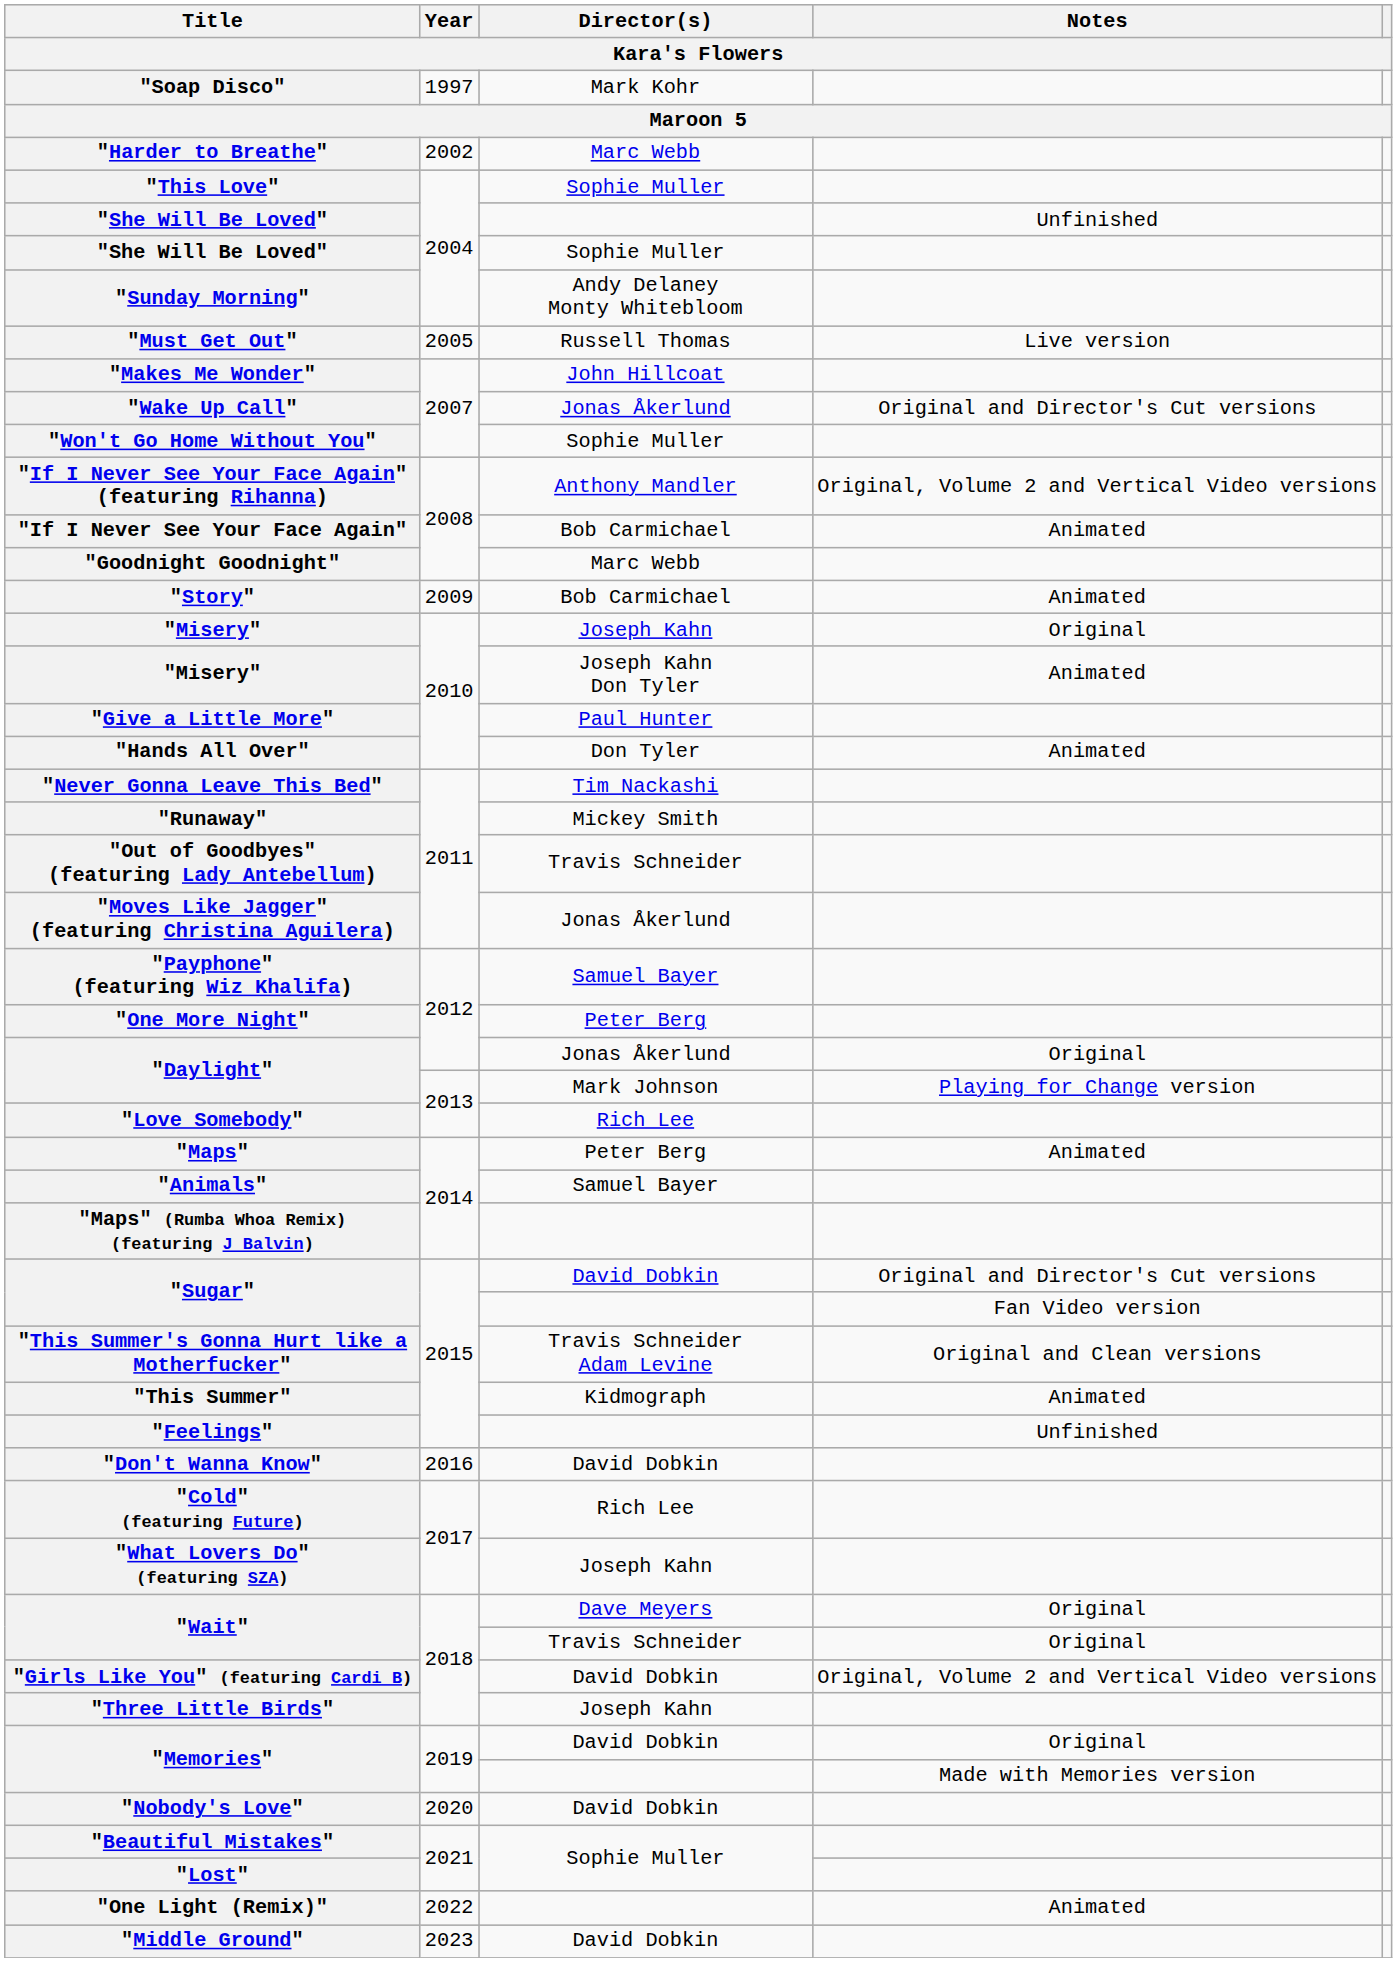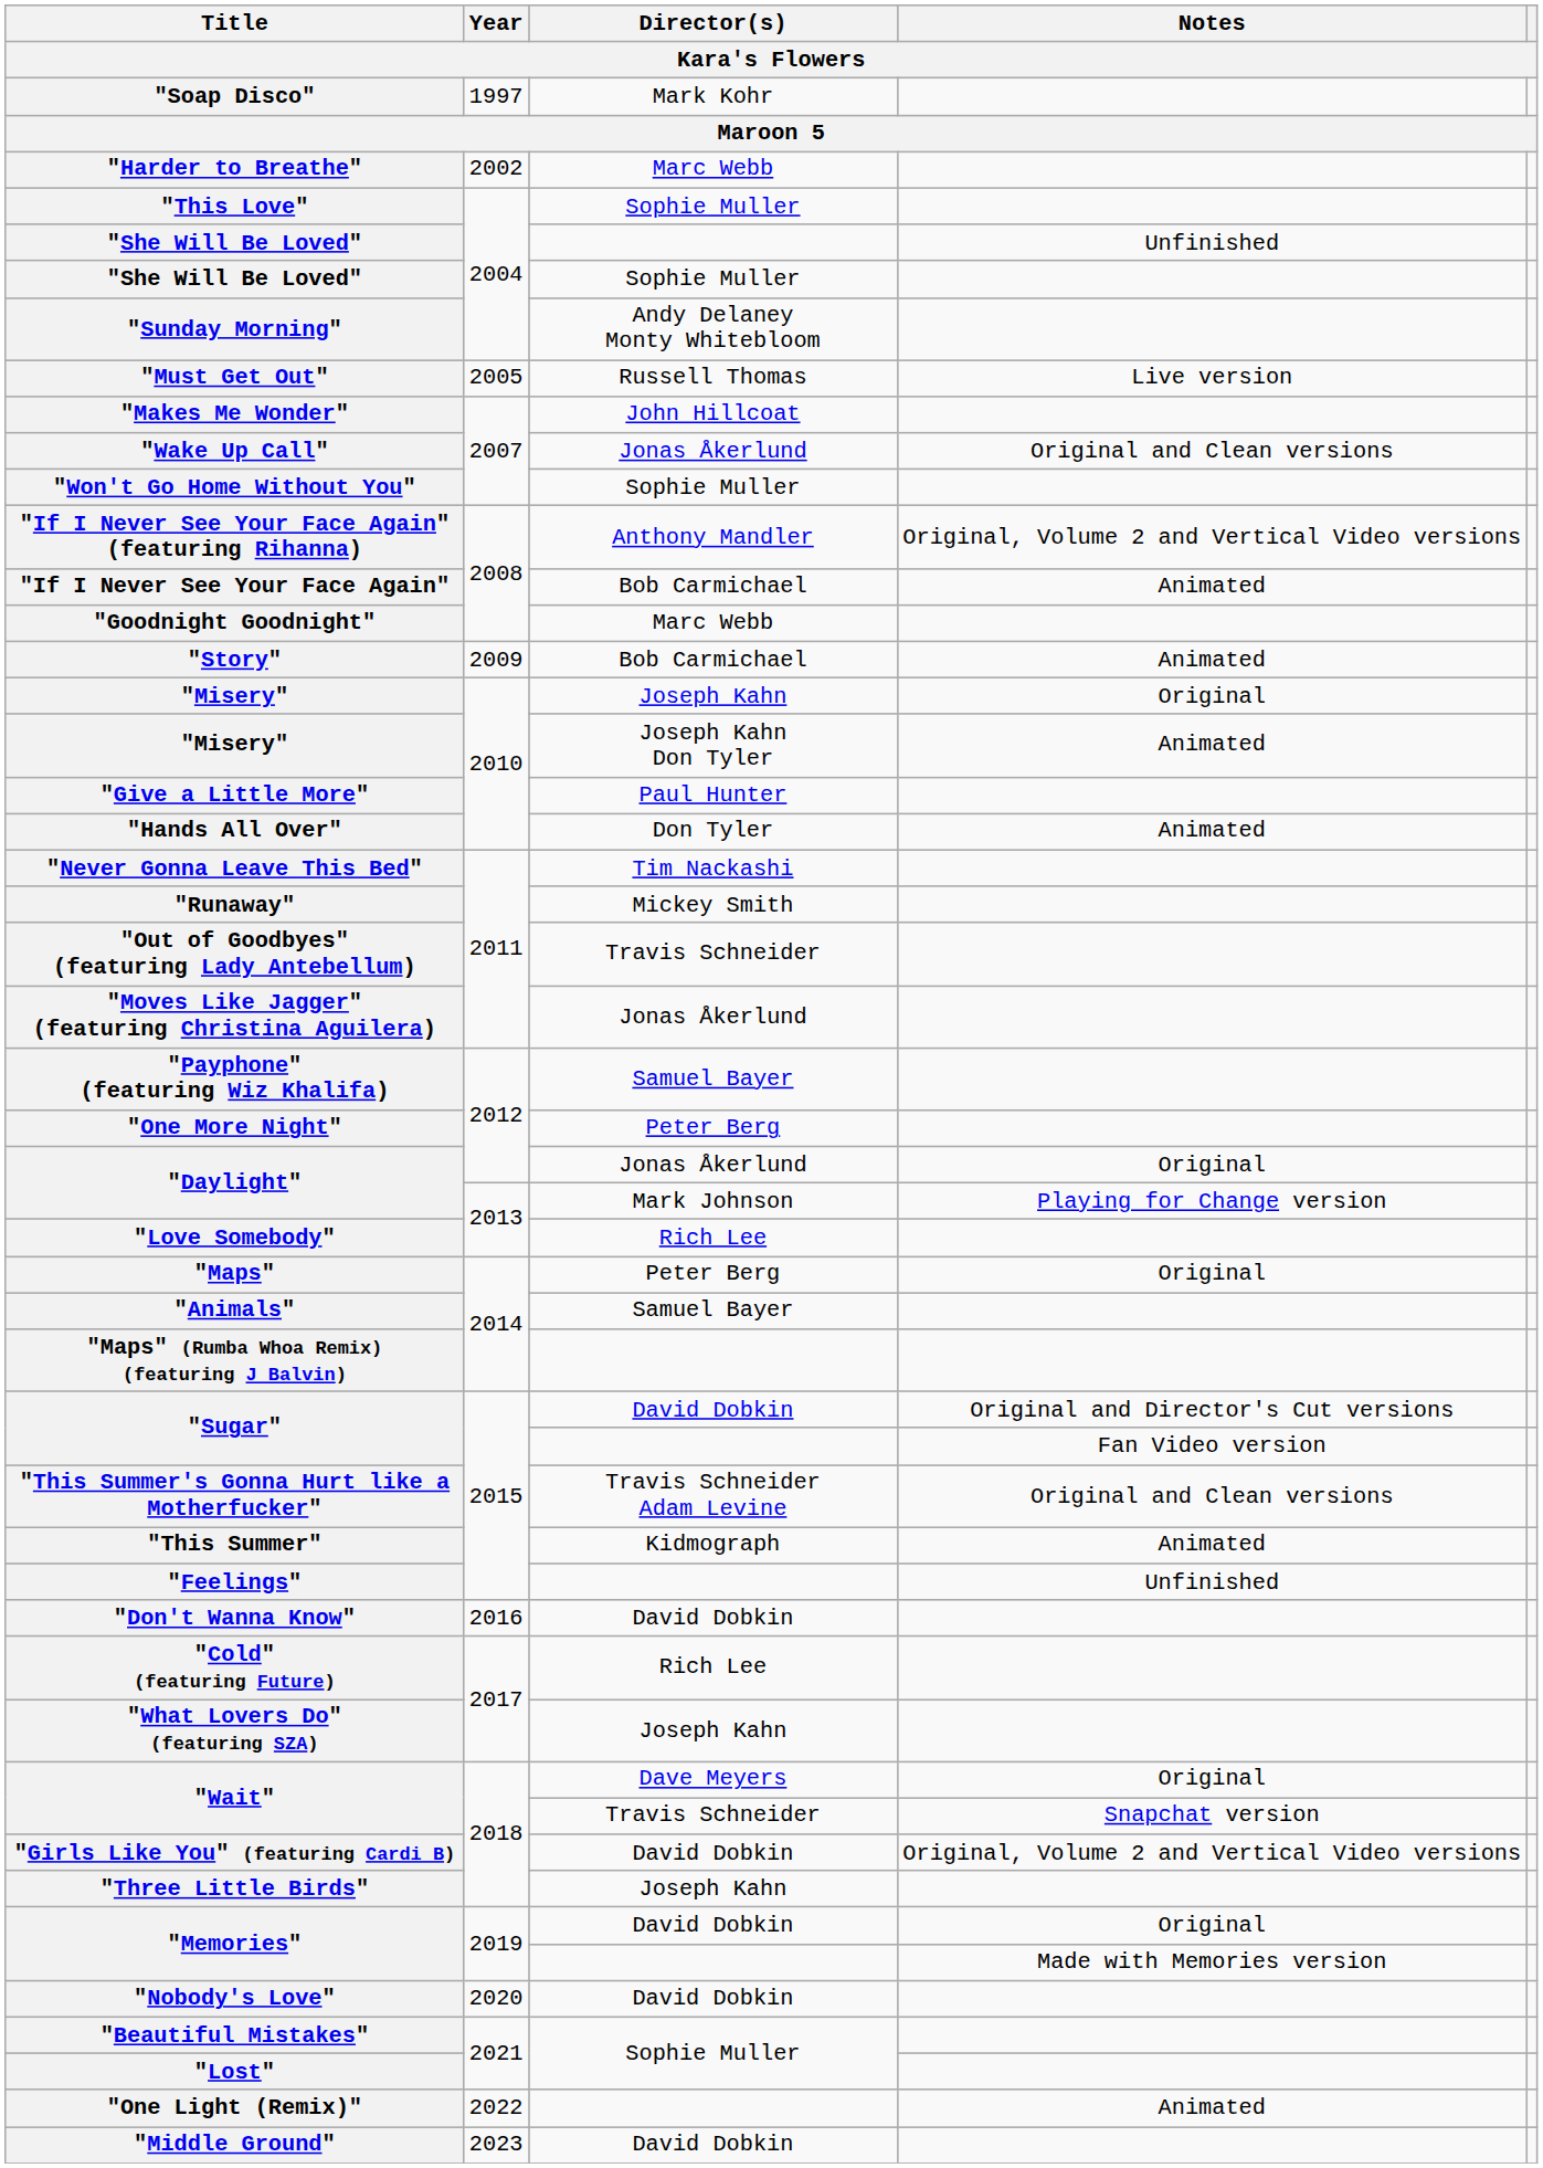 <table class="wikitable plainrowheaders" style="text-align:center;">
 <tr>
 <th scope="col" style="width:20em;">Title</th>
 <th scope="col">Year</th>
 <th scope="col" style="width:16em;">Director(s)</th>
 <th scope="col">Notes</th>
 <th scope="col"></th>
 </tr>
 <tr>
 <th scope="col" colspan="5">Kara's Flowers</th>
 </tr>
 <tr>
 <th scope="row">"Soap Disco"</th>
 <td>1997</td>
 <td>Mark Kohr</td>
 <td></td>
 <td></td>
 </tr>
 <tr>
 <th scope="col" colspan="5">Maroon 5</th>
 </tr>
 <tr>
 <th scope="row">"<a href='#'>Harder to Breathe</a>"</th>
 <td>2002</td>
 <td><a href='#'>Marc Webb</a></td>
 <td></td>
 <td></td>
 </tr>
 <tr>
 <th scope="row">"<a href='#'>This Love</a>"</th>
 <td rowspan="4">2004</td>
 <td><a href='#'>Sophie Muller</a></td>
 <td></td>
 <td></td>
 </tr>
 <tr>
 <th scope="row">"<a href='#'>She Will Be Loved</a>" </th>
 <td></td>
 <td>Unfinished</td>
 <td></td>
 </tr>
 <tr>
 <th scope="row">"She Will Be Loved" </th>
 <td>Sophie Muller</td>
 <td></td>
 <td></td>
 </tr>
 <tr>
 <th scope="row">"<a href='#'>Sunday Morning</a>"</th>
 <td>Andy Delaney<br>Monty Whitebloom</td>
 <td></td>
 <td></td>
 </tr>
 <tr>
 <th scope="row">"<a href='#'>Must Get Out</a>"</th>
 <td>2005</td>
 <td>Russell Thomas</td>
 <td>Live version</td>
 <td></td>
 </tr>
 <tr>
 <th scope="row">"<a href='#'>Makes Me Wonder</a>"</th>
 <td rowspan="3">2007</td>
 <td><a href='#'>John Hillcoat</a></td>
 <td></td>
 <td></td>
 </tr>
 <tr>
 <th scope="row">"<a href='#'>Wake Up Call</a>"</th>
 <td><a href='#'>Jonas Åkerlund</a></td>
-<td>Original and Director's Cut versions</td>
+<td>Original and Clean versions</td>
 <td></td>
 </tr>
 <tr>
 <th scope="row">"<a href='#'>Won't Go Home Without You</a>"</th>
 <td>Sophie Muller</td>
 <td></td>
 <td></td>
 </tr>
 <tr>
 <th scope="row">"<a href='#'>If I Never See Your Face Again</a>" <br><span>(featuring <a href='#'>Rihanna</a>)</span></th>
 <td rowspan="3">2008</td>
 <td><a href='#'>Anthony Mandler</a></td>
 <td>Original, Volume 2 and Vertical Video versions</td>
 <td></td>
 </tr>
 <tr>
 <th scope="row">"If I Never See Your Face Again" </th>
 <td>Bob Carmichael</td>
 <td>Animated</td>
 <td></td>
 </tr>
 <tr>
 <th scope="row">"Goodnight Goodnight"</th>
 <td>Marc Webb</td>
 <td></td>
 <td></td>
 </tr>
 <tr>
 <th scope="row">"<a href='#'>Story</a>"</th>
 <td>2009</td>
 <td>Bob Carmichael</td>
 <td>Animated</td>
 <td></td>
 </tr>
 <tr>
 <th scope="row">"<a href='#'>Misery</a>"</th>
 <td rowspan="4">2010</td>
 <td><a href='#'>Joseph Kahn</a></td>
 <td>Original</td>
 <td></td>
 </tr>
 <tr>
 <th scope="row">"Misery" </th>
 <td>Joseph Kahn<br>Don Tyler</td>
 <td>Animated</td>
 <td></td>
 </tr>
 <tr>
 <th scope="row">"<a href='#'>Give a Little More</a>"</th>
 <td><a href='#'>Paul Hunter</a></td>
 <td></td>
 <td></td>
 </tr>
 <tr>
 <th scope="row">"Hands All Over"</th>
 <td>Don Tyler</td>
 <td>Animated</td>
 <td></td>
 </tr>
 <tr>
 <th scope="row">"<a href='#'>Never Gonna Leave This Bed</a>"</th>
 <td rowspan="4">2011</td>
 <td><a href='#'>Tim Nackashi</a></td>
 <td></td>
 <td></td>
 </tr>
 <tr>
 <th scope="row">"Runaway"</th>
 <td>Mickey Smith</td>
 <td></td>
 <td></td>
 </tr>
 <tr>
 <th scope="row">"Out of Goodbyes"<br><span>(featuring <a href='#'>Lady Antebellum</a>)</span></th>
 <td>Travis Schneider</td>
 <td></td>
 <td></td>
 </tr>
 <tr>
 <th scope="row">"<a href='#'>Moves Like Jagger</a>" <br><span>(featuring <a href='#'>Christina Aguilera</a>)</span></th>
 <td>Jonas Åkerlund</td>
 <td></td>
 <td></td>
 </tr>
 <tr>
 <th scope="row">"<a href='#'>Payphone</a>"<br><span>(featuring <a href='#'>Wiz Khalifa</a>)</span></th>
 <td rowspan="3">2012</td>
 <td><a href='#'>Samuel Bayer</a></td>
 <td></td>
 <td></td>
 </tr>
 <tr>
 <th scope="row">"<a href='#'>One More Night</a>"</th>
 <td><a href='#'>Peter Berg</a></td>
 <td></td>
 <td></td>
 </tr>
 <tr>
 <th rowspan="2" scope="row">"<a href='#'>Daylight</a>"</th>
 <td>Jonas Åkerlund</td>
 <td>Original</td>
 <td></td>
 </tr>
 <tr>
 <td rowspan="2">2013</td>
 <td>Mark Johnson</td>
 <td><a href='#'>Playing for Change</a> version</td>
 <td></td>
 </tr>
 <tr>
 <th scope="row">"<a href='#'>Love Somebody</a>"</th>
 <td><a href='#'>Rich Lee</a></td>
 <td></td>
 <td></td>
 </tr>
 <tr>
 <th scope="row">"<a href='#'>Maps</a>"</th>
 <td rowspan="3">2014</td>
 <td>Peter Berg</td>
-<td>Animated</td>
+<td>Original</td>
 <td></td>
 </tr>
 <tr>
 <th scope="row">"<a href='#'>Animals</a>"</th>
 <td>Samuel Bayer</td>
 <td></td>
 <td></td>
 </tr>
 <tr>
 <th scope="row">"Maps" <small>(Rumba Whoa Remix)</small> <br> <small>(featuring <a href='#'>J Balvin</a>)</small></th>
 <td></td>
 <td></td>
 <td></td>
 </tr>
 <tr>
 <th rowspan="2" scope="row">"<a href='#'>Sugar</a>"</th>
 <td rowspan="5">2015</td>
 <td><a href='#'>David Dobkin</a></td>
 <td>Original and Director's Cut versions</td>
 <td></td>
 </tr>
 <tr>
 <td></td>
 <td>Fan Video version</td>
 <td></td>
 </tr>
 <tr>
 <th scope="row">"<a href='#'>This Summer's Gonna Hurt like a Motherfucker</a>"</th>
 <td>Travis Schneider<br><a href='#'>Adam Levine</a></td>
 <td>Original and Clean versions</td>
 <td></td>
 </tr>
 <tr>
 <th scope="row">"This Summer" </th>
 <td>Kidmograph</td>
 <td>Animated</td>
 <td></td>
 </tr>
 <tr>
 <th scope="row">"<a href='#'>Feelings</a>"</th>
 <td></td>
 <td>Unfinished</td>
 <td></td>
 </tr>
 <tr>
 <th scope="row">"<a href='#'>Don't Wanna Know</a>"</th>
 <td>2016</td>
 <td>David Dobkin</td>
 <td></td>
 <td></td>
 </tr>
 <tr>
 <th scope="row">"<a href='#'>Cold</a>" <br><small>(featuring <a href='#'>Future</a>)</small></th>
 <td rowspan="2">2017</td>
 <td>Rich Lee</td>
 <td></td>
 <td></td>
 </tr>
 <tr>
 <th scope="row">"<a href='#'>What Lovers Do</a>" <br><small>(featuring <a href='#'>SZA</a>)</small></th>
 <td>Joseph Kahn</td>
 <td></td>
 <td></td>
 </tr>
 <tr>
 <th rowspan="2" scope="row">"<a href='#'>Wait</a>"</th>
 <td rowspan="4">2018</td>
 <td><a href='#'>Dave Meyers</a></td>
 <td>Original</td>
 <td></td>
 </tr>
 <tr>
 <td>Travis Schneider</td>
-<td>Original</td>
+<td><a href='#'>Snapchat</a> version</td>
 <td></td>
 </tr>
 <tr>
 <th scope="row">"<a href='#'>Girls Like You</a>" <small>(featuring <a href='#'>Cardi B</a>)</small></th>
 <td>David Dobkin</td>
 <td>Original, Volume 2 and Vertical Video versions</td>
 <td></td>
 </tr>
 <tr>
 <th scope="row">"<a href='#'>Three Little Birds</a>"</th>
 <td>Joseph Kahn</td>
 <td></td>
 <td></td>
 </tr>
 <tr>
 <th rowspan="2" scope="row">"<a href='#'>Memories</a>"</th>
 <td rowspan="2">2019</td>
 <td>David Dobkin</td>
 <td>Original</td>
 <td></td>
 </tr>
 <tr>
 <td></td>
 <td>Made with Memories version</td>
 <td></td>
 </tr>
 <tr>
 <th scope="row">"<a href='#'>Nobody's Love</a>"</th>
 <td>2020</td>
 <td>David Dobkin</td>
 <td></td>
 <td></td>
 </tr>
 <tr>
 <th scope="row">"<a href='#'>Beautiful Mistakes</a>" <br></th>
 <td rowspan="2">2021</td>
 <td rowspan="2">Sophie Muller</td>
 <td></td>
 <td></td>
 </tr>
 <tr>
 <th scope="row">"<a href='#'>Lost</a>"</th>
 <td></td>
 <td></td>
 </tr>
 <tr>
 <th scope="row">"One Light (Remix)" <br> </th>
 <td>2022</td>
 <td></td>
 <td>Animated</td>
 <td></td>
 </tr>
 <tr>
 <th scope="row">"<a href='#'>Middle Ground</a>"</th>
 <td>2023</td>
 <td>David Dobkin</td>
 <td></td>
 <td></td>
 </tr>
 </table>
